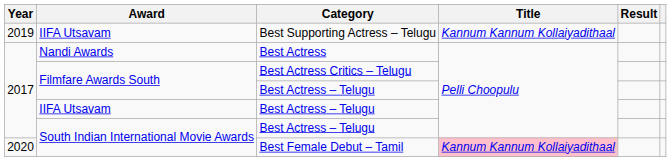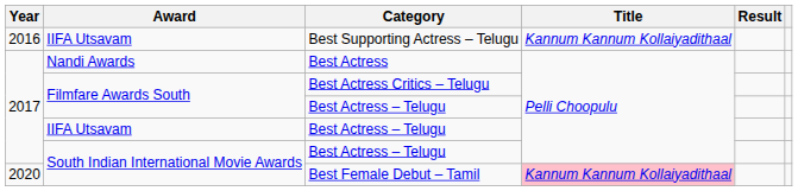 <table class="wikitable sortable">
 <tr>
 <th>Year</th>
 <th>Award</th>
 <th>Category</th>
 <th>Title</th>
 <th>Result</th>
 <th class="unsortable"></th>
 </tr>
 <tr>
-<td>2019</td>
+<td>2016</td>
 <td><a href='#'>IIFA Utsavam</a></td>
 <td>Best Supporting Actress – Telugu</td>
 <td><em><a href='#'>Kannum Kannum Kollaiyadithaal</a></em></td>
 <td></td>
 <td></td>
 </tr>
 <tr>
 <td rowspan="5">2017</td>
 <td><a href='#'>Nandi Awards</a></td>
 <td><a href='#'>Best Actress</a></td>
 <td rowspan="5"><em><a href='#'>Pelli Choopulu</a></em></td>
 <td></td>
 <td></td>
 </tr>
 <tr>
 <td rowspan="2"><a href='#'>Filmfare Awards South</a></td>
 <td><a href='#'>Best Actress Critics – Telugu</a></td>
 <td></td>
 <td></td>
 </tr>
 <tr>
 <td><a href='#'>Best Actress – Telugu</a></td>
 <td></td>
 <td></td>
 </tr>
 <tr>
 <td><a href='#'>IIFA Utsavam</a></td>
 <td><a href='#'>Best Actress – Telugu</a></td>
 <td></td>
 <td></td>
 </tr>
 <tr>
 <td rowspan="2"><a href='#'>South Indian International Movie Awards</a></td>
 <td><a href='#'>Best Actress – Telugu</a></td>
 <td></td>
 <td></td>
 </tr>
 <tr>
 <td>2020</td>
 <td><a href='#'>Best Female Debut – Tamil</a></td>
 <td style="background: pink;"><em><a href='#'>Kannum Kannum Kollaiyadithaal</a></em></td>
 <td></td>
 <td></td>
 </tr>
 </table>
